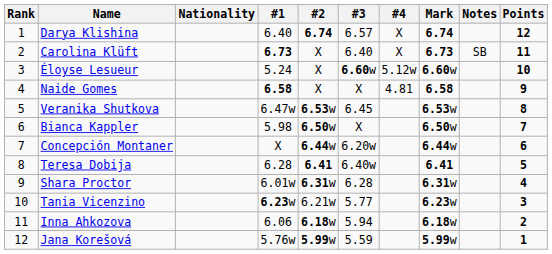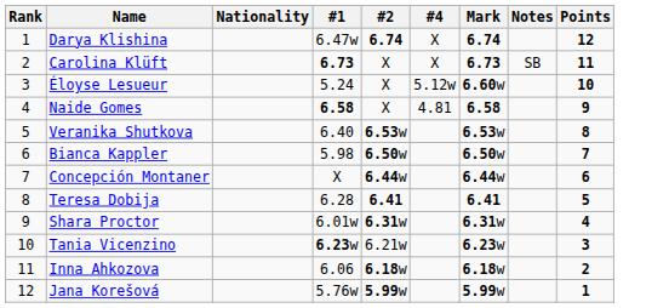 <table class="wikitable sortable" style="text-align:center">
 <tr>
 <th>Rank</th>
 <th>Name</th>
 <th>Nationality</th>
 <th>#1</th>
 <th>#2</th>
-<th>#3</th>
 <th>#4</th>
 <th>Mark</th>
 <th>Notes</th>
 <th>Points</th>
 </tr>
 <tr>
 <td>1</td>
 <td align=left><a href='#'>Darya Klishina</a></td>
 <td align=left></td>
-<td>6.40</td>
+<td>6.47w</td>
 <td><strong>6.74</strong></td>
-<td>6.57</td>
 <td>X</td>
 <td><strong>6.74</strong></td>
 <td></td>
 <td><strong>12</strong></td>
 </tr>
 <tr>
 <td>2</td>
 <td align=left><a href='#'>Carolina Klüft</a></td>
 <td align=left></td>
 <td><strong>6.73</strong></td>
 <td>X</td>
-<td>6.40</td>
 <td>X</td>
 <td><strong>6.73</strong></td>
 <td>SB</td>
 <td><strong>11</strong></td>
 </tr>
 <tr>
 <td>3</td>
 <td align=left><a href='#'>Éloyse Lesueur</a></td>
 <td align=left></td>
 <td>5.24</td>
 <td>X</td>
-<td><strong>6.60</strong>w</td>
 <td>5.12w</td>
 <td><strong>6.60</strong>w</td>
 <td></td>
 <td><strong>10</strong></td>
 </tr>
 <tr>
 <td>4</td>
 <td align=left><a href='#'>Naide Gomes</a></td>
 <td align=left></td>
 <td><strong>6.58</strong></td>
 <td>X</td>
-<td>X</td>
 <td>4.81</td>
 <td><strong>6.58</strong></td>
 <td></td>
 <td><strong>9</strong></td>
 </tr>
 <tr>
 <td>5</td>
 <td align=left><a href='#'>Veranika Shutkova</a></td>
 <td align=left></td>
-<td>6.47w</td>
+<td>6.40</td>
 <td><strong>6.53</strong>w</td>
-<td>6.45</td>
 <td></td>
 <td><strong>6.53</strong>w</td>
 <td></td>
 <td><strong>8</strong></td>
 </tr>
 <tr>
 <td>6</td>
 <td align=left><a href='#'>Bianca Kappler</a></td>
 <td align=left></td>
 <td>5.98</td>
 <td><strong>6.50</strong>w</td>
-<td>X</td>
 <td></td>
 <td><strong>6.50</strong>w</td>
 <td></td>
 <td><strong>7</strong></td>
 </tr>
 <tr>
 <td>7</td>
 <td align=left><a href='#'>Concepción Montaner</a></td>
 <td align=left></td>
 <td>X</td>
 <td><strong>6.44</strong>w</td>
-<td>6.20w</td>
 <td></td>
 <td><strong>6.44</strong>w</td>
 <td></td>
 <td><strong>6</strong></td>
 </tr>
 <tr>
 <td>8</td>
 <td align=left><a href='#'>Teresa Dobija</a></td>
 <td align=left></td>
 <td>6.28</td>
 <td><strong>6.41</strong></td>
-<td>6.40w</td>
 <td></td>
 <td><strong>6.41</strong></td>
 <td></td>
 <td><strong>5</strong></td>
 </tr>
 <tr>
 <td>9</td>
 <td align=left><a href='#'>Shara Proctor</a></td>
 <td align=left></td>
 <td>6.01w</td>
 <td><strong>6.31</strong>w</td>
-<td>6.28</td>
 <td></td>
 <td><strong>6.31</strong>w</td>
 <td></td>
 <td><strong>4</strong></td>
 </tr>
 <tr>
 <td>10</td>
 <td align=left><a href='#'>Tania Vicenzino</a></td>
 <td align=left></td>
 <td><strong>6.23</strong>w</td>
 <td>6.21w</td>
-<td>5.77</td>
 <td></td>
 <td><strong>6.23</strong>w</td>
 <td></td>
 <td><strong>3</strong></td>
 </tr>
 <tr>
 <td>11</td>
 <td align=left><a href='#'>Inna Ahkozova</a></td>
 <td align=left></td>
 <td>6.06</td>
 <td><strong>6.18</strong>w</td>
-<td>5.94</td>
 <td></td>
 <td><strong>6.18</strong>w</td>
 <td></td>
 <td><strong>2</strong></td>
 </tr>
 <tr>
 <td>12</td>
 <td align=left><a href='#'>Jana Korešová</a></td>
 <td align=left></td>
 <td>5.76w</td>
 <td><strong>5.99</strong>w</td>
-<td>5.59</td>
 <td></td>
 <td><strong>5.99</strong>w</td>
 <td></td>
 <td><strong>1</strong></td>
 </tr>
 </table>
